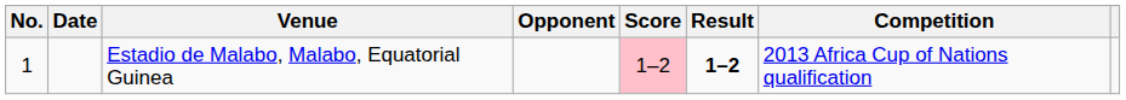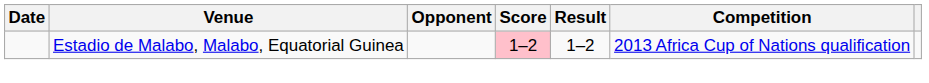 <table class="wikitable sortable">
 <tr>
-<th scope="col">No.</th>
 <th scope="col">Date</th>
 <th scope="col">Venue</th>
 <th scope="col">Opponent</th>
 <th scope="col">Score</th>
 <th scope="col">Result</th>
 <th scope="col">Competition</th>
 <th scope="col" class="unsortable"></th>
 </tr>
 <tr>
-<td style="text-align:center">1</td>
 <td></td>
 <td><a href='#'>Estadio de Malabo</a>, <a href='#'>Malabo</a>, Equatorial Guinea</td>
 <td></td>
 <td style="background: pink; text-align:center">1–2</td>
-<td style="text-align:center"><strong>1–2</strong></td>
+<td style="text-align:center">1–2</td>
 <td><a href='#'>2013 Africa Cup of Nations qualification</a></td>
 <td></td>
 </tr>
 </table>
